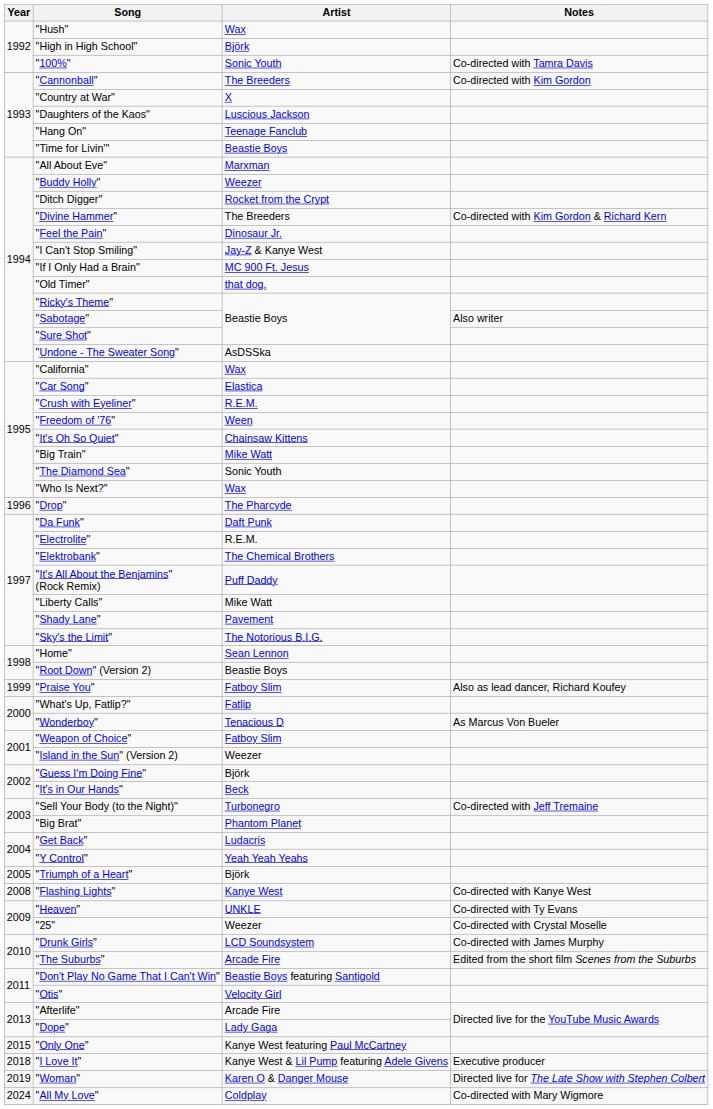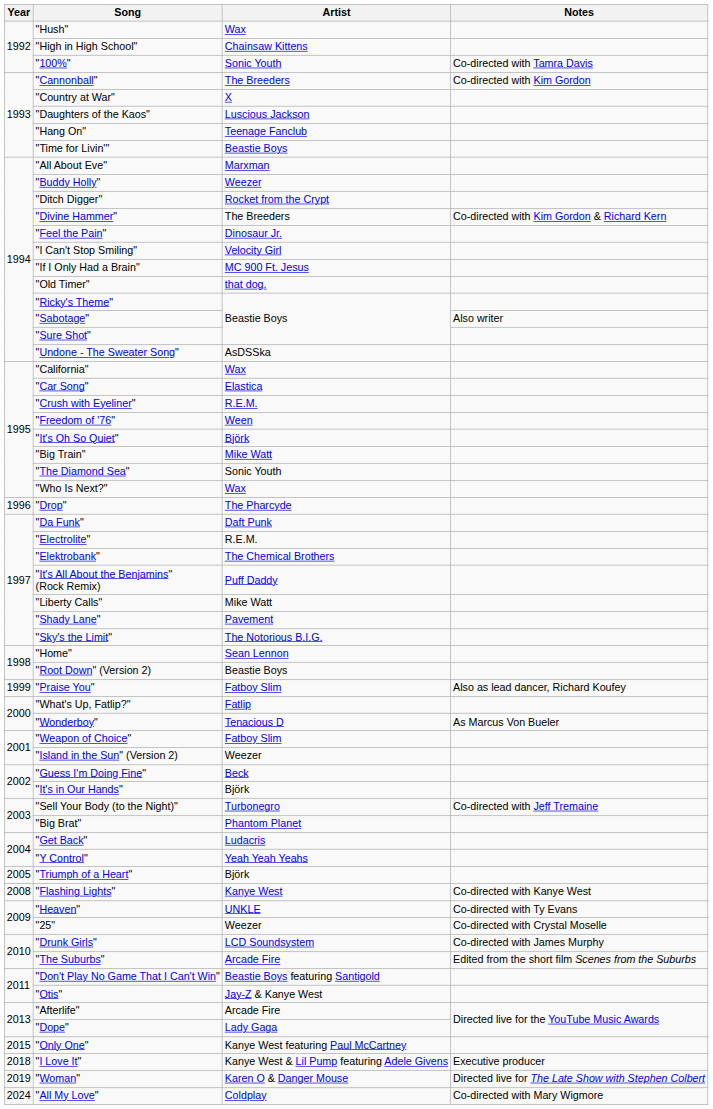 <table class="wikitable sortable">
 <tr>
 <th>Year</th>
 <th>Song</th>
 <th>Artist</th>
 <th class="unsortable">Notes</th>
 </tr>
 <tr>
 <td rowspan="3">1992</td>
 <td>"Hush"</td>
 <td><a href='#'>Wax</a></td>
 <td></td>
 </tr>
 <tr>
 <td>"High in High School"</td>
-<td><a href='#'>Björk</a></td>
+<td><a href='#'>Chainsaw Kittens</a></td>
 <td></td>
 </tr>
 <tr>
 <td>"<a href='#'>100%</a>"</td>
 <td><a href='#'>Sonic Youth</a></td>
 <td>Co-directed with <a href='#'>Tamra Davis</a></td>
 </tr>
 <tr>
 <td rowspan="5">1993</td>
 <td>"<a href='#'>Cannonball</a>"</td>
 <td><a href='#'>The Breeders</a></td>
 <td>Co-directed with <a href='#'>Kim Gordon</a></td>
 </tr>
 <tr>
 <td>"Country at War"</td>
 <td><a href='#'>X</a></td>
 <td></td>
 </tr>
 <tr>
 <td>"Daughters of the Kaos"</td>
 <td><a href='#'>Luscious Jackson</a></td>
 <td></td>
 </tr>
 <tr>
 <td>"Hang On"</td>
 <td><a href='#'>Teenage Fanclub</a></td>
 <td></td>
 </tr>
 <tr>
 <td>"Time for Livin'"</td>
 <td><a href='#'>Beastie Boys</a></td>
 <td></td>
 </tr>
 <tr>
 <td rowspan="12">1994</td>
 <td>"All About Eve"</td>
 <td><a href='#'>Marxman</a></td>
 <td></td>
 </tr>
 <tr>
 <td>"<a href='#'>Buddy Holly</a>"</td>
 <td><a href='#'>Weezer</a></td>
 <td></td>
 </tr>
 <tr>
 <td>"Ditch Digger"</td>
 <td><a href='#'>Rocket from the Crypt</a></td>
 <td></td>
 </tr>
 <tr>
 <td>"<a href='#'>Divine Hammer</a>"</td>
 <td>The Breeders</td>
 <td>Co-directed with <a href='#'>Kim Gordon</a> & <a href='#'>Richard Kern</a></td>
 </tr>
 <tr>
 <td>"<a href='#'>Feel the Pain</a>"</td>
 <td><a href='#'>Dinosaur Jr.</a></td>
 <td></td>
 </tr>
 <tr>
 <td>"I Can't Stop Smiling"</td>
-<td><a href='#'>Jay-Z</a> & Kanye West</td>
+<td><a href='#'>Velocity Girl</a></td>
 <td></td>
 </tr>
 <tr>
 <td>"If I Only Had a Brain"</td>
 <td><a href='#'>MC 900 Ft. Jesus</a></td>
 <td></td>
 </tr>
 <tr>
 <td>"Old Timer"</td>
 <td><a href='#'>that dog.</a></td>
 <td></td>
 </tr>
 <tr>
 <td>"<a href='#'>Ricky's Theme</a>"</td>
 <td rowspan="3">Beastie Boys</td>
 <td></td>
 </tr>
 <tr>
 <td>"<a href='#'>Sabotage</a>"</td>
 <td>Also writer</td>
 </tr>
 <tr>
 <td>"<a href='#'>Sure Shot</a>"</td>
 <td></td>
 </tr>
 <tr>
 <td>"<a href='#'>Undone - The Sweater Song</a>"</td>
 <td>AsDSSka</td>
 <td></td>
 </tr>
 <tr>
 <td rowspan="8">1995</td>
 <td>"California"</td>
 <td><a href='#'>Wax</a></td>
 <td></td>
 </tr>
 <tr>
 <td>"<a href='#'>Car Song</a>"</td>
 <td><a href='#'>Elastica</a></td>
 <td></td>
 </tr>
 <tr>
 <td>"<a href='#'>Crush with Eyeliner</a>"</td>
 <td><a href='#'>R.E.M.</a></td>
 <td></td>
 </tr>
 <tr>
 <td>"<a href='#'>Freedom of '76</a>"</td>
 <td><a href='#'>Ween</a></td>
 <td></td>
 </tr>
 <tr>
 <td>"<a href='#'>It's Oh So Quiet</a>"</td>
-<td><a href='#'>Chainsaw Kittens</a></td>
+<td><a href='#'>Björk</a></td>
 <td></td>
 </tr>
 <tr>
 <td>"Big Train"</td>
 <td><a href='#'>Mike Watt</a></td>
 <td></td>
 </tr>
 <tr>
 <td>"<a href='#'>The Diamond Sea</a>"</td>
 <td>Sonic Youth</td>
 <td></td>
 </tr>
 <tr>
 <td>"Who Is Next?"</td>
 <td><a href='#'>Wax</a></td>
 <td></td>
 </tr>
 <tr>
 <td>1996</td>
 <td>"<a href='#'>Drop</a>"</td>
 <td><a href='#'>The Pharcyde</a></td>
 <td></td>
 </tr>
 <tr>
 <td rowspan="7">1997</td>
 <td>"<a href='#'>Da Funk</a>"</td>
 <td><a href='#'>Daft Punk</a></td>
 <td></td>
 </tr>
 <tr>
 <td>"<a href='#'>Electrolite</a>"</td>
 <td>R.E.M.</td>
 <td></td>
 </tr>
 <tr>
 <td>"<a href='#'>Elektrobank</a>"</td>
 <td><a href='#'>The Chemical Brothers</a></td>
 <td></td>
 </tr>
 <tr>
 <td>"<a href='#'>It's All About the Benjamins</a>"<br>(Rock Remix)</td>
 <td><a href='#'>Puff Daddy</a></td>
 <td></td>
 </tr>
 <tr>
 <td>"Liberty Calls"</td>
 <td>Mike Watt</td>
 <td></td>
 </tr>
 <tr>
 <td>"<a href='#'>Shady Lane</a>"</td>
 <td><a href='#'>Pavement</a></td>
 <td></td>
 </tr>
 <tr>
 <td>"<a href='#'>Sky's the Limit</a>"</td>
 <td><a href='#'>The Notorious B.I.G.</a></td>
 <td></td>
 </tr>
 <tr>
 <td rowspan="2">1998</td>
 <td>"Home"</td>
 <td><a href='#'>Sean Lennon</a></td>
 <td></td>
 </tr>
 <tr>
 <td>"<a href='#'>Root Down</a>" (Version 2)</td>
 <td>Beastie Boys</td>
 <td></td>
 </tr>
 <tr>
 <td>1999</td>
 <td>"<a href='#'>Praise You</a>"</td>
 <td><a href='#'>Fatboy Slim</a></td>
 <td>Also as lead dancer, Richard Koufey</td>
 </tr>
 <tr>
 <td rowspan="2">2000</td>
 <td>"What's Up, Fatlip?"</td>
 <td><a href='#'>Fatlip</a></td>
 <td></td>
 </tr>
 <tr>
 <td>"<a href='#'>Wonderboy</a>"</td>
 <td><a href='#'>Tenacious D</a></td>
 <td>As Marcus Von Bueler</td>
 </tr>
 <tr>
 <td rowspan="2">2001</td>
 <td>"<a href='#'>Weapon of Choice</a>"</td>
 <td><a href='#'>Fatboy Slim</a></td>
 <td></td>
 </tr>
 <tr>
 <td>"<a href='#'>Island in the Sun</a>" (Version 2)</td>
 <td>Weezer</td>
 <td></td>
 </tr>
 <tr>
 <td rowspan="2">2002</td>
 <td>"<a href='#'>Guess I'm Doing Fine</a>"</td>
-<td>Björk</td>
+<td><a href='#'>Beck</a></td>
 <td></td>
 </tr>
 <tr>
 <td>"<a href='#'>It's in Our Hands</a>"</td>
-<td><a href='#'>Beck</a></td>
+<td>Björk</td>
 <td></td>
 </tr>
 <tr>
 <td rowspan="2">2003</td>
 <td>"Sell Your Body (to the Night)"</td>
 <td><a href='#'>Turbonegro</a></td>
 <td>Co-directed with <a href='#'>Jeff Tremaine</a></td>
 </tr>
 <tr>
 <td>"Big Brat"</td>
 <td><a href='#'>Phantom Planet</a></td>
 <td></td>
 </tr>
 <tr>
 <td rowspan="2">2004</td>
 <td>"<a href='#'>Get Back</a>"</td>
 <td><a href='#'>Ludacris</a></td>
 <td></td>
 </tr>
 <tr>
 <td>"<a href='#'>Y Control</a>"</td>
 <td><a href='#'>Yeah Yeah Yeahs</a></td>
 <td></td>
 </tr>
 <tr>
 <td>2005</td>
 <td>"<a href='#'>Triumph of a Heart</a>"</td>
 <td>Björk</td>
 <td></td>
 </tr>
 <tr>
 <td>2008</td>
 <td>"<a href='#'>Flashing Lights</a>"</td>
 <td><a href='#'>Kanye West</a></td>
 <td>Co-directed with Kanye West</td>
 </tr>
 <tr>
 <td rowspan="2">2009</td>
 <td>"<a href='#'>Heaven</a>"</td>
 <td><a href='#'>UNKLE</a></td>
 <td>Co-directed with Ty Evans</td>
 </tr>
 <tr>
 <td>"25"</td>
 <td>Weezer</td>
 <td>Co-directed with Crystal Moselle</td>
 </tr>
 <tr>
 <td rowspan="2">2010</td>
 <td>"<a href='#'>Drunk Girls</a>"</td>
 <td><a href='#'>LCD Soundsystem</a></td>
 <td>Co-directed with James Murphy</td>
 </tr>
 <tr>
 <td>"<a href='#'>The Suburbs</a>"</td>
 <td><a href='#'>Arcade Fire</a></td>
 <td>Edited from the short film <em>Scenes from the Suburbs</em></td>
 </tr>
 <tr>
 <td rowspan="2">2011</td>
 <td>"<a href='#'>Don't Play No Game That I Can't Win</a>"</td>
 <td><a href='#'>Beastie Boys</a> featuring <a href='#'>Santigold</a></td>
 <td></td>
 </tr>
 <tr>
 <td>"<a href='#'>Otis</a>"</td>
-<td><a href='#'>Velocity Girl</a></td>
+<td><a href='#'>Jay-Z</a> & Kanye West</td>
 <td></td>
 </tr>
 <tr>
 <td rowspan="2">2013</td>
 <td>"Afterlife"</td>
 <td>Arcade Fire</td>
 <td rowspan="2">Directed live for the <a href='#'>YouTube Music Awards</a></td>
 </tr>
 <tr>
 <td>"<a href='#'>Dope</a>"</td>
 <td><a href='#'>Lady Gaga</a></td>
 </tr>
 <tr>
 <td>2015</td>
 <td>"<a href='#'>Only One</a>"</td>
 <td>Kanye West featuring <a href='#'>Paul McCartney</a></td>
 <td></td>
 </tr>
 <tr>
 <td>2018</td>
 <td>"<a href='#'>I Love It</a>"</td>
 <td>Kanye West & <a href='#'>Lil Pump</a> featuring <a href='#'>Adele Givens</a></td>
 <td>Executive producer</td>
 </tr>
 <tr>
 <td>2019</td>
 <td>"<a href='#'>Woman</a>"</td>
 <td><a href='#'>Karen O</a> & <a href='#'>Danger Mouse</a></td>
 <td>Directed live for <em><a href='#'>The Late Show with Stephen Colbert</a></em></td>
 </tr>
 <tr>
 <td>2024</td>
 <td>"<a href='#'>All My Love</a>"</td>
 <td><a href='#'>Coldplay</a></td>
 <td>Co-directed with Mary Wigmore</td>
 </tr>
 </table>
